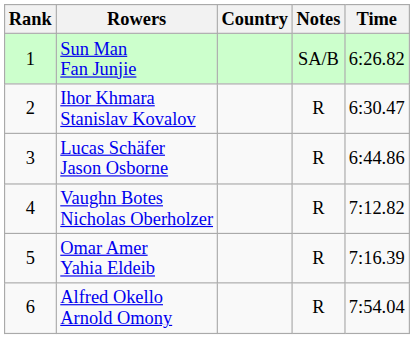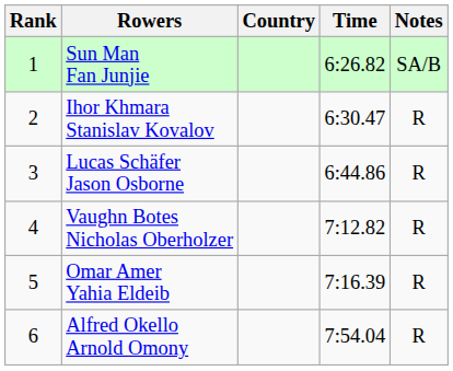 <table class="wikitable" style="text-align:center">
 <tr>
 <th>Rank</th>
 <th>Rowers</th>
 <th>Country</th>
+<th>Time</th>
 <th>Notes</th>
-<th>Time</th>
 </tr>
 <tr bgcolor=ccffcc>
 <td>1</td>
 <td align="left"><a href='#'>Sun Man</a><br><a href='#'>Fan Junjie</a></td>
 <td align="left"></td>
+<td>6:26.82</td>
 <td>SA/B</td>
-<td>6:26.82</td>
 </tr>
 <tr>
 <td>2</td>
 <td align="left"><a href='#'>Ihor Khmara</a><br><a href='#'>Stanislav Kovalov</a></td>
 <td align="left"></td>
+<td>6:30.47</td>
 <td>R</td>
-<td>6:30.47</td>
 </tr>
 <tr>
 <td>3</td>
 <td align="left"><a href='#'>Lucas Schäfer</a><br><a href='#'>Jason Osborne</a></td>
 <td align="left"></td>
+<td>6:44.86</td>
 <td>R</td>
-<td>6:44.86</td>
 </tr>
 <tr>
 <td>4</td>
 <td align="left"><a href='#'>Vaughn Botes</a><br><a href='#'>Nicholas Oberholzer</a></td>
 <td align="left"></td>
+<td>7:12.82</td>
 <td>R</td>
-<td>7:12.82</td>
 </tr>
 <tr>
 <td>5</td>
 <td align="left"><a href='#'>Omar Amer</a><br><a href='#'>Yahia Eldeib</a></td>
 <td align="left"></td>
+<td>7:16.39</td>
 <td>R</td>
-<td>7:16.39</td>
 </tr>
 <tr>
 <td>6</td>
 <td align="left"><a href='#'>Alfred Okello</a><br><a href='#'>Arnold Omony</a></td>
 <td align="left"></td>
+<td>7:54.04</td>
 <td>R</td>
-<td>7:54.04</td>
 </tr>
 </table>
